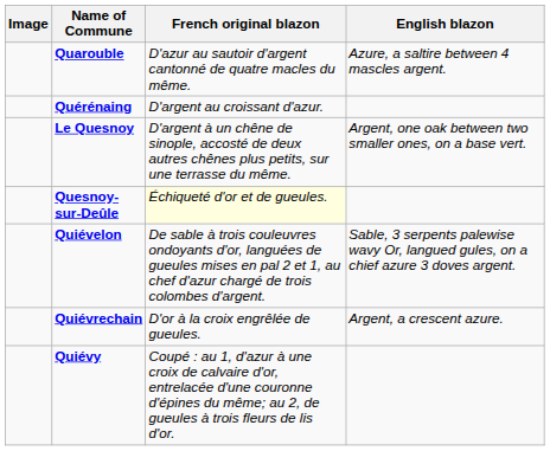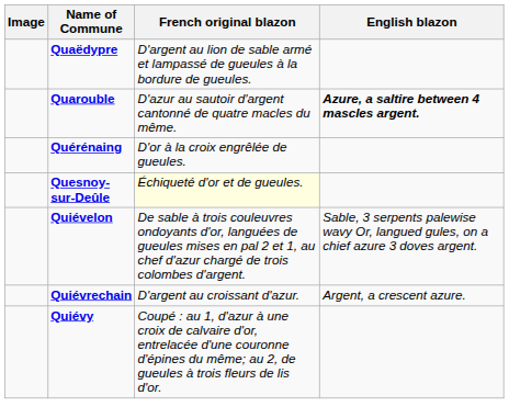 <table class="wikitable" width="100%">
 <tr>
 <th width="110">Image</th>
 <th>Name of Commune</th>
 <th width="40%">French original blazon</th>
 <th width="40%">English blazon</th>
 </tr>
 <tr valign=top>
 <td align=center></td>
+<td><strong><a href='#'>Quaëdypre</a></strong></td>
+<td><em>D'argent au lion de sable armé et lampassé de gueules à la bordure de gueules.</em></td>
+<td></td>
+</tr>
+<tr valign=top>
+<td align=center></td>
 <td><strong><a href='#'>Quarouble</a></strong></td>
 <td><em>D'azur au sautoir d'argent cantonné de quatre macles du même.</em></td>
-<td><em>Azure, a saltire between 4 mascles argent.</em></td>
+<td><strong><em>Azure, a saltire between 4 mascles argent.</em></strong></td>
 </tr>
 <tr valign=top>
 <td align=center></td>
 <td><strong><a href='#'>Quérénaing</a></strong></td>
-<td><em>D'argent au croissant d'azur.</em></td>
+<td><em>D'or à la croix engrêlée de gueules.</em></td>
 <td></td>
-</tr>
-<tr valign=top>
-<td align=center></td>
-<td><strong><a href='#'>Le Quesnoy</a></strong></td>
-<td><em>D'argent à un chêne de sinople, accosté de deux autres chênes plus petits, sur une terrasse du même.</em></td>
-<td><em>Argent, one oak between two smaller ones, on a base vert.</em></td>
 </tr>
 <tr valign=top>
 <td align=center></td>
 <td><strong><a href='#'>Quesnoy-sur-Deûle</a></strong></td>
 <td style="background: lightyellow;"><em>Échiqueté d'or et de gueules.</em></td>
 <td></td>
 </tr>
 <tr valign=top>
 <td align=center></td>
 <td><strong><a href='#'>Quiévelon</a></strong></td>
 <td><em>De sable à trois couleuvres ondoyants d'or, languées de gueules mises en pal 2 et 1, au chef d'azur chargé de trois colombes d'argent.</em></td>
 <td><em>Sable, 3 serpents palewise wavy Or, langued gules, on a chief azure 3 doves argent.</em></td>
 </tr>
 <tr valign=top>
 <td align=center></td>
 <td><strong><a href='#'>Quiévrechain</a></strong></td>
-<td><em>D'or à la croix engrêlée de gueules.</em></td>
+<td><em>D'argent au croissant d'azur.</em></td>
 <td><em>Argent, a crescent azure.</em></td>
 </tr>
 <tr valign=top>
 <td align=center></td>
 <td><strong><a href='#'>Quiévy</a></strong></td>
 <td><em>Coupé : au 1, d'azur à une croix de calvaire d'or, entrelacée d'une couronne d'épines du même; au 2, de gueules à trois fleurs de lis d'or.</em></td>
 <td></td>
 </tr>
 </table>
